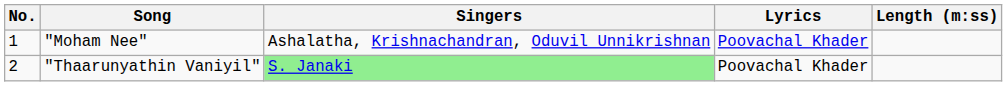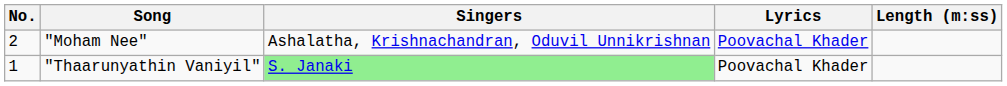 <table class="wikitable" style="font-size:95%;">
 <tr>
 <th>No.</th>
 <th>Song</th>
 <th>Singers</th>
 <th>Lyrics</th>
 <th>Length (m:ss)</th>
 </tr>
 <tr>
-<td>1</td>
+<td>2</td>
 <td>"Moham Nee"</td>
 <td>Ashalatha, <a href='#'>Krishnachandran</a>, <a href='#'>Oduvil Unnikrishnan</a></td>
 <td><a href='#'>Poovachal Khader</a></td>
 <td></td>
 </tr>
 <tr>
-<td>2</td>
+<td>1</td>
 <td>"Thaarunyathin Vaniyil"</td>
 <td style="background: lightgreen;"><a href='#'>S. Janaki</a></td>
 <td>Poovachal Khader</td>
 <td></td>
 </tr>
 </table>
